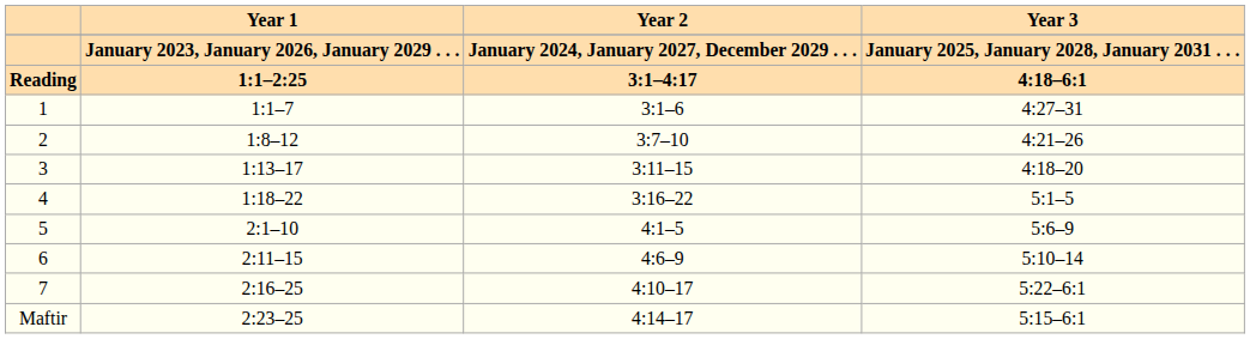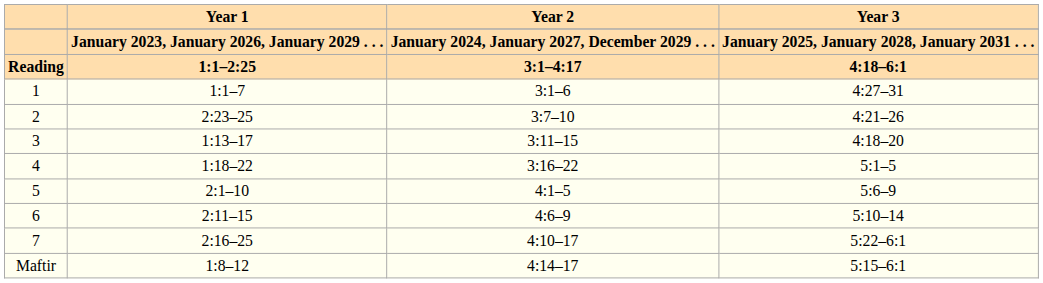 <table class="wikitable" style="background:Ivory; text-align:center">
 <tr>
 <th style="background:Navajowhite;"></th>
 <th style="background:Navajowhite;">Year 1</th>
 <th style="background:Navajowhite;">Year 2</th>
 <th style="background:Navajowhite;">Year 3</th>
 </tr>
 <tr>
 </tr>
 <tr>
 <th style="background:Navajowhite;"></th>
 <th style="background:Navajowhite;">January 2023, January 2026, January 2029 . . .</th>
 <th style="background:Navajowhite;">January 2024, January 2027, December 2029 . . .</th>
 <th style="background:Navajowhite;">January 2025, January 2028, January 2031 . . .</th>
 </tr>
 <tr>
 <th style="background:Navajowhite;">Reading</th>
 <th style="background:Navajowhite;">1:1–2:25</th>
 <th style="background:Navajowhite;">3:1–4:17</th>
 <th style="background:Navajowhite;">4:18–6:1</th>
 </tr>
 <tr>
 <td>1</td>
 <td>1:1–7</td>
 <td>3:1–6</td>
 <td>4:27–31</td>
 </tr>
 <tr>
 <td>2</td>
-<td>1:8–12</td>
+<td>2:23–25</td>
 <td>3:7–10</td>
 <td>4:21–26</td>
 </tr>
 <tr>
 <td>3</td>
 <td>1:13–17</td>
 <td>3:11–15</td>
 <td>4:18–20</td>
 </tr>
 <tr>
 <td>4</td>
 <td>1:18–22</td>
 <td>3:16–22</td>
 <td>5:1–5</td>
 </tr>
 <tr>
 <td>5</td>
 <td>2:1–10</td>
 <td>4:1–5</td>
 <td>5:6–9</td>
 </tr>
 <tr>
 <td>6</td>
 <td>2:11–15</td>
 <td>4:6–9</td>
 <td>5:10–14</td>
 </tr>
 <tr>
 <td>7</td>
 <td>2:16–25</td>
 <td>4:10–17</td>
 <td>5:22–6:1</td>
 </tr>
 <tr>
 <td>Maftir</td>
-<td>2:23–25</td>
+<td>1:8–12</td>
 <td>4:14–17</td>
 <td>5:15–6:1</td>
 </tr>
 </table>
